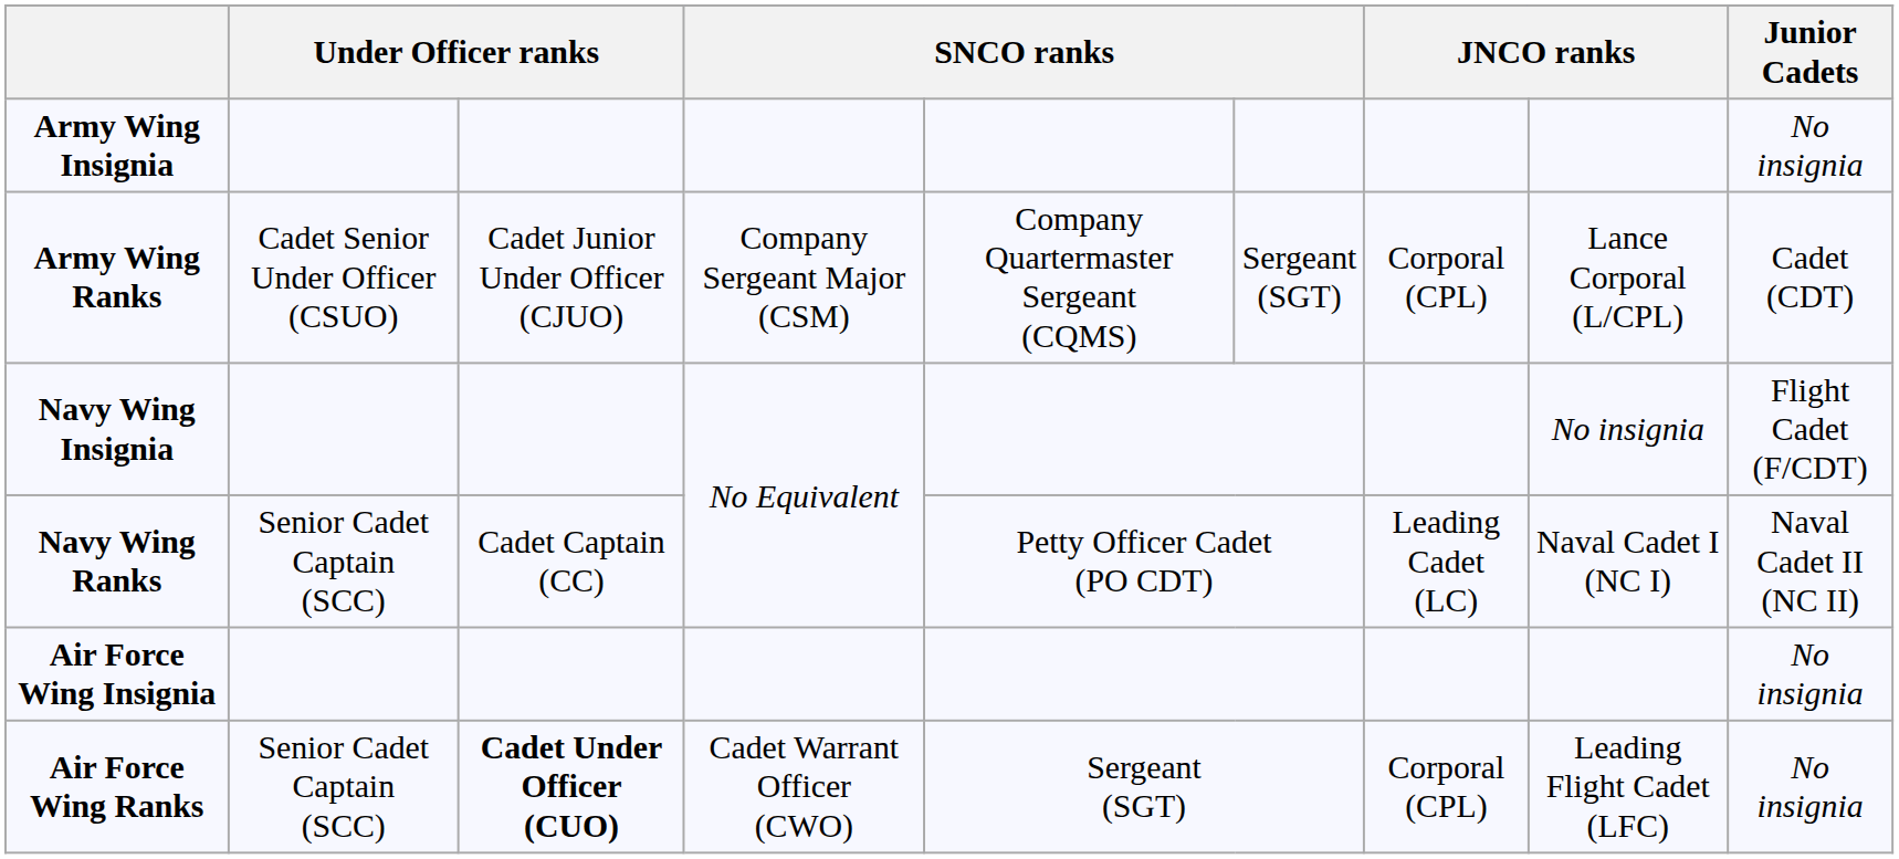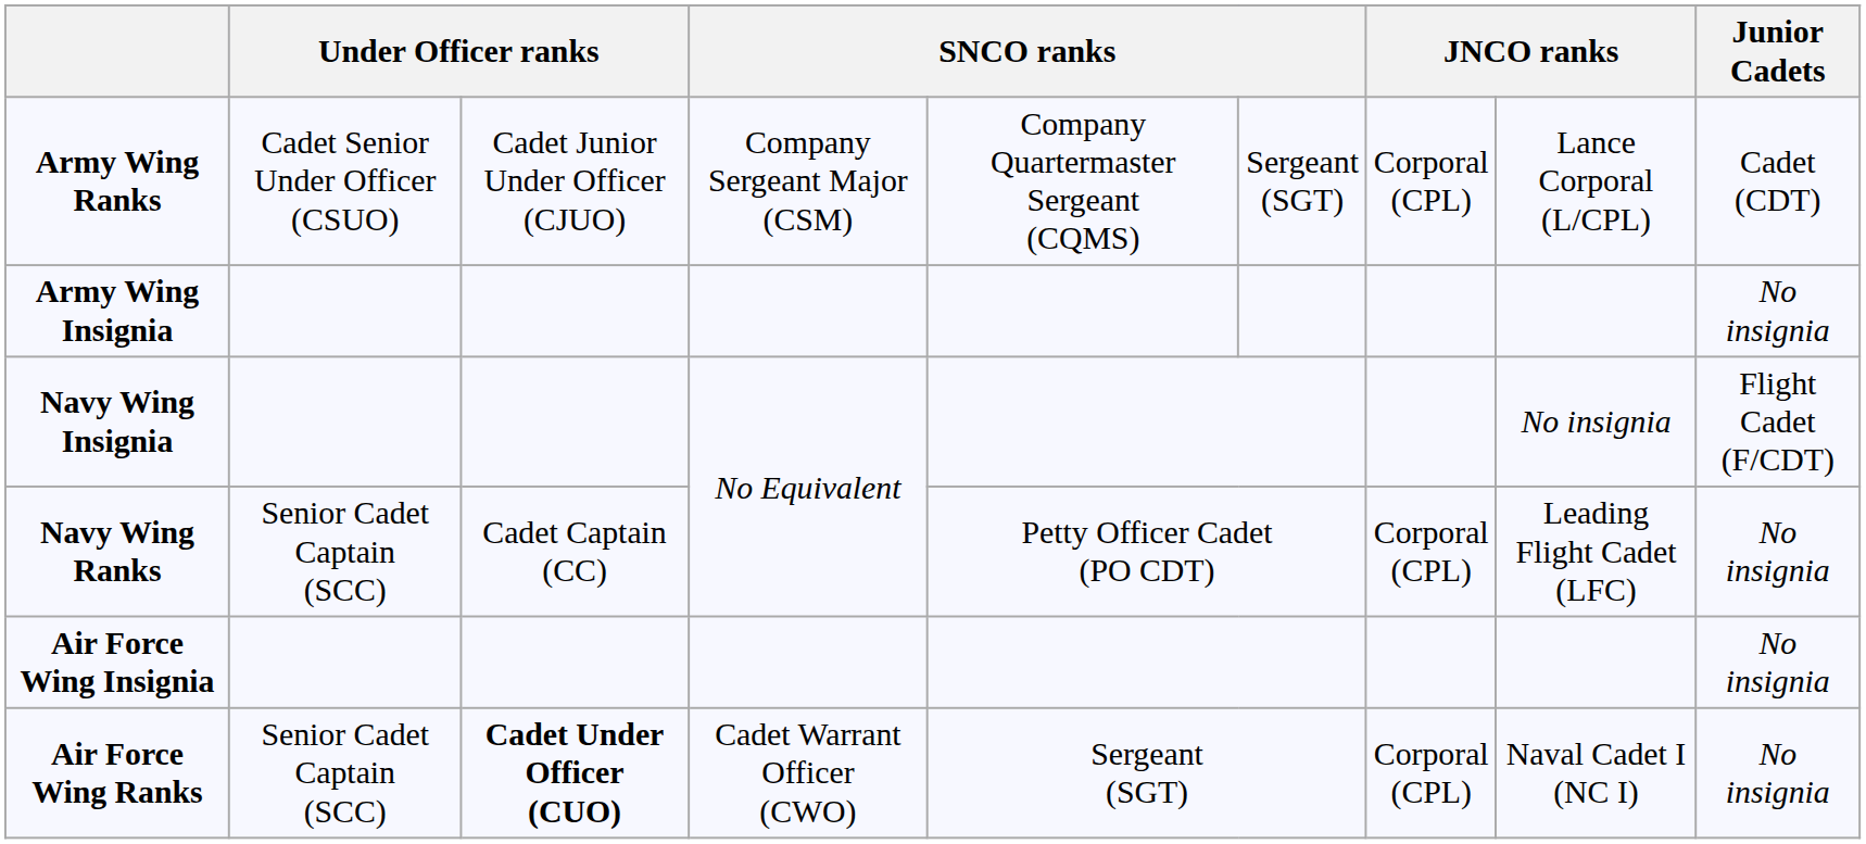 <table class="wikitable" style="border:1px solid #8888aa; background-color:#f7f8ff; padding:5px; font-size:95%; margin: 0px 12px 12px 0px;">
 <tr bgcolor="#CCCCCC" align="center">
 </tr>
 <tr align=center>
 <th></th>
 <th colspan=2>Under Officer ranks</th>
 <th colspan=3>SNCO ranks</th>
 <th colspan=2>JNCO ranks</th>
 <th colspan=1>Junior Cadets</th>
 </tr>
 <tr style="text-align:center;">
+<td><strong>Army Wing Ranks</strong></td>
+<td>Cadet Senior Under Officer<br>(CSUO)</td>
+<td>Cadet Junior Under Officer<br>(CJUO)</td>
+<td>Company Sergeant Major<br>(CSM)</td>
+<td>Company Quartermaster Sergeant<br>(CQMS)</td>
+<td>Sergeant<br>(SGT)</td>
+<td>Corporal<br>(CPL)</td>
+<td>Lance Corporal<br>(L/CPL)</td>
+<td>Cadet<br>(CDT)</td>
+</tr>
+<tr style="text-align:center;">
 <td><strong>Army Wing Insignia</strong></td>
 <td></td>
 <td></td>
 <td></td>
 <td></td>
 <td></td>
 <td></td>
 <td></td>
 <td><em>No insignia</em></td>
-</tr>
-<tr style="text-align:center;">
-<td><strong>Army Wing Ranks</strong></td>
-<td>Cadet Senior Under Officer<br>(CSUO)</td>
-<td>Cadet Junior Under Officer<br>(CJUO)</td>
-<td>Company Sergeant Major<br>(CSM)</td>
-<td>Company Quartermaster Sergeant<br>(CQMS)</td>
-<td>Sergeant<br>(SGT)</td>
-<td>Corporal<br>(CPL)</td>
-<td>Lance Corporal<br>(L/CPL)</td>
-<td>Cadet<br>(CDT)</td>
 </tr>
 <tr style="text-align:center;">
 <td><strong>Navy Wing Insignia</strong></td>
 <td></td>
 <td></td>
 <td rowspan=2><em>No Equivalent</em></td>
 <td colspan=2 style="vertical-align: middle"></td>
 <td style="vertical-align: middle"></td>
 <td><em>No insignia</em></td>
 <td>Flight Cadet<br>(F/CDT)</td>
 </tr>
 <tr style="text-align:center;">
 <td><strong>Navy Wing Ranks</strong></td>
 <td>Senior Cadet Captain<br>(SCC)</td>
 <td>Cadet Captain<br>(CC)</td>
 <td colspan=2>Petty Officer Cadet<br>(PO CDT)</td>
-<td>Leading Cadet<br>(LC)</td>
-<td>Naval Cadet I<br>(NC I)</td>
-<td>Naval Cadet II<br>(NC II)</td>
+<td>Corporal<br>(CPL)</td>
+<td>Leading Flight Cadet<br>(LFC)</td>
+<td><em>No insignia</em></td>
 </tr>
 <tr style="text-align:center;">
 <td><strong>Air Force Wing Insignia</strong></td>
 <td></td>
 <td></td>
 <td style="vertical-align: middle"></td>
 <td colspan=2 style="vertical-align: middle"></td>
 <td style="vertical-align: middle"></td>
 <td style="vertical-align: middle"></td>
 <td><em>No insignia</em></td>
 </tr>
 <tr style="text-align:center;">
 <td><strong>Air Force Wing Ranks</strong></td>
 <td>Senior Cadet Captain<br>(SCC)</td>
 <td><strong>Cadet Under Officer<br>(CUO)</strong></td>
 <td>Cadet Warrant Officer<br>(CWO)</td>
 <td colspan=2>Sergeant<br>(SGT)</td>
 <td>Corporal<br>(CPL)</td>
-<td>Leading Flight Cadet<br>(LFC)</td>
+<td>Naval Cadet I<br>(NC I)</td>
 <td><em>No insignia</em></td>
 </tr>
 </table>
